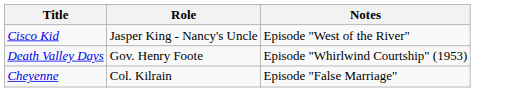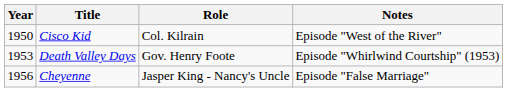 <table class="wikitable plainrowheaders sortable">
 <tr>
+<th scope="col">Year</th>
 <th scope="col">Title</th>
 <th scope="col">Role</th>
 <th scope="col" class="unsortable">Notes</th>
 </tr>
 <tr>
+<td>1950</td>
 <td><em><a href='#'>Cisco Kid</a></em></td>
-<td>Jasper King - Nancy's Uncle</td>
+<td>Col. Kilrain</td>
 <td>Episode "West of the River"</td>
 </tr>
 <tr>
+<td>1953</td>
 <td><em><a href='#'>Death Valley Days</a></em></td>
 <td>Gov. Henry Foote</td>
 <td>Episode "Whirlwind Courtship" (1953)</td>
 </tr>
 <tr>
+<td>1956</td>
 <td><em><a href='#'>Cheyenne</a></em></td>
-<td>Col. Kilrain</td>
+<td>Jasper King - Nancy's Uncle</td>
 <td>Episode "False Marriage"</td>
 </tr>
 </table>
